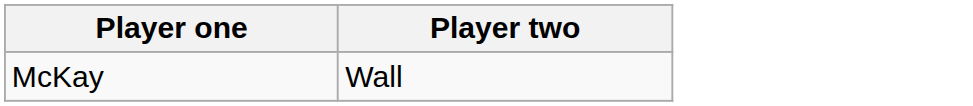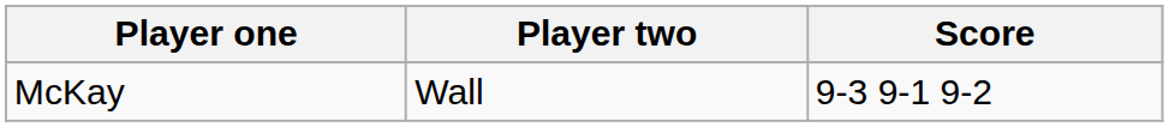 <table class="wikitable">
 <tr>
 <th width=170>Player one</th>
 <th width=170>Player two</th>
+<th width=150>Score</th>
 </tr>
 <tr>
 <td> McKay</td>
 <td> Wall</td>
+<td>9-3 9-1 9-2</td>
 </tr>
 </table>
